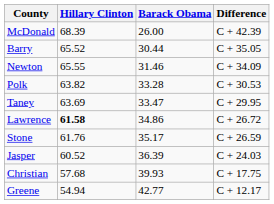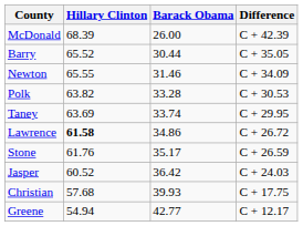 <table class=wikitable>
 <tr>
 <th>County</th>
 <th><a href='#'>Hillary Clinton</a></th>
 <th><a href='#'>Barack Obama</a></th>
 <th>Difference</th>
 </tr>
 <tr>
 <td><a href='#'>McDonald</a></td>
 <td>68.39</td>
 <td>26.00</td>
 <td>C + 42.39</td>
 </tr>
 <tr>
 <td><a href='#'>Barry</a></td>
 <td>65.52</td>
 <td>30.44</td>
 <td>C + 35.05</td>
 </tr>
 <tr>
 <td><a href='#'>Newton</a></td>
 <td>65.55</td>
 <td>31.46</td>
 <td>C + 34.09</td>
 </tr>
 <tr>
 <td><a href='#'>Polk</a></td>
 <td>63.82</td>
 <td>33.28</td>
 <td>C + 30.53</td>
 </tr>
 <tr>
 <td><a href='#'>Taney</a></td>
 <td>63.69</td>
-<td>33.47</td>
+<td>33.74</td>
 <td>C + 29.95</td>
 </tr>
 <tr>
 <td><a href='#'>Lawrence</a></td>
 <td><strong>61.58</strong></td>
 <td>34.86</td>
 <td>C + 26.72</td>
 </tr>
 <tr>
 <td><a href='#'>Stone</a></td>
 <td>61.76</td>
 <td>35.17</td>
 <td>C + 26.59</td>
 </tr>
 <tr>
 <td><a href='#'>Jasper</a></td>
 <td>60.52</td>
-<td>36.39</td>
+<td>36.42</td>
 <td>C + 24.03</td>
 </tr>
 <tr>
 <td><a href='#'>Christian</a></td>
 <td>57.68</td>
 <td>39.93</td>
 <td>C + 17.75</td>
 </tr>
 <tr>
 <td><a href='#'>Greene</a></td>
 <td>54.94</td>
 <td>42.77</td>
 <td>C + 12.17</td>
 </tr>
 </table>
